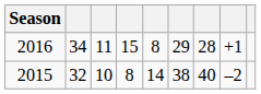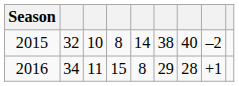 <table class="wikitable" style="text-align:center;">
 <tr>
 <th>Season</th>
 <th></th>
 <th></th>
 <th></th>
 <th></th>
 <th></th>
 <th></th>
 <th></th>
 <th></th>
 </tr>
 <tr>
+<td>2015</td>
+<td>32</td>
+<td>10</td>
+<td>8</td>
+<td>14</td>
+<td>38</td>
+<td>40</td>
+<td>–2</td>
+<td></td>
+</tr>
+<tr>
 <td>2016</td>
 <td>34</td>
 <td>11</td>
 <td>15</td>
 <td>8</td>
 <td>29</td>
 <td>28</td>
 <td>+1</td>
 <td></td>
 </tr>
-<tr>
-<td>2015</td>
-<td>32</td>
-<td>10</td>
-<td>8</td>
-<td>14</td>
-<td>38</td>
-<td>40</td>
-<td>–2</td>
-<td></td>
-</tr>
 </table>
